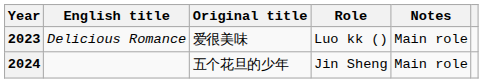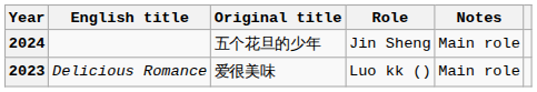 <table class="wikitable plainrowheaders sortable">
 <tr>
 <th scope="col">Year</th>
 <th scope="col">English title</th>
 <th scope="col">Original title</th>
 <th scope="col">Role</th>
 <th scope="col">Notes</th>
 <th scope="col" class="unsortable"></th>
 </tr>
 <tr>
+<th scope="row">2024</th>
+<td></td>
+<td>五个花旦的少年</td>
+<td>Jin Sheng</td>
+<td>Main role</td>
+<td style="text-align:center"></td>
+</tr>
+<tr>
 <th scope="row">2023</th>
 <td><em>Delicious Romance</em></td>
 <td>爱很美味</td>
 <td>Luo kk ()</td>
 <td>Main role</td>
 <td style="text-align:center"></td>
 </tr>
-<tr>
-<th scope="row">2024</th>
-<td></td>
-<td>五个花旦的少年</td>
-<td>Jin Sheng</td>
-<td>Main role</td>
-<td style="text-align:center"></td>
-</tr>
 </table>
